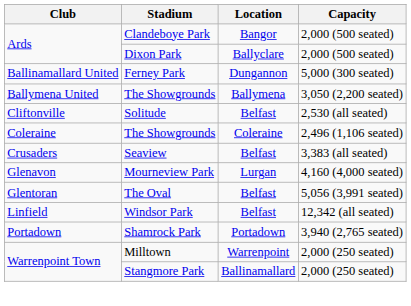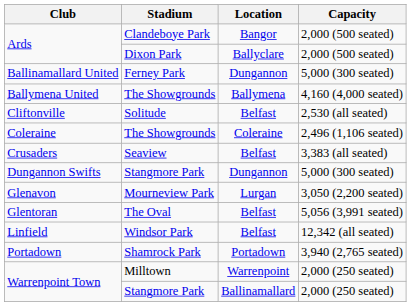 <table class="wikitable sortable">
 <tr>
 <th>Club</th>
 <th>Stadium</th>
 <th>Location</th>
 <th>Capacity</th>
 </tr>
 <tr>
 <td rowspan=2><a href='#'>Ards</a></td>
 <td><a href='#'>Clandeboye Park</a></td>
 <td style="text-align:center;"><a href='#'>Bangor</a></td>
 <td>2,000 (500 seated)</td>
 </tr>
 <tr>
 <td><a href='#'>Dixon Park</a></td>
 <td style="text-align:center;"><a href='#'>Ballyclare</a></td>
 <td>2,000 (500 seated)</td>
 </tr>
 <tr>
 <td><a href='#'>Ballinamallard United</a></td>
 <td><a href='#'>Ferney Park</a></td>
 <td style="text-align:center;"><a href='#'>Dungannon</a></td>
 <td>5,000 (300 seated)</td>
 </tr>
 <tr>
 <td><a href='#'>Ballymena United</a></td>
 <td><a href='#'>The Showgrounds</a></td>
 <td style="text-align:center;"><a href='#'>Ballymena</a></td>
-<td>3,050 (2,200 seated)</td>
+<td>4,160 (4,000 seated)</td>
 </tr>
 <tr>
 <td><a href='#'>Cliftonville</a></td>
 <td><a href='#'>Solitude</a></td>
 <td style="text-align:center;"><a href='#'>Belfast</a></td>
 <td>2,530 (all seated)</td>
 </tr>
 <tr>
 <td><a href='#'>Coleraine</a></td>
 <td><a href='#'>The Showgrounds</a></td>
 <td style="text-align:center;"><a href='#'>Coleraine</a></td>
 <td>2,496 (1,106 seated)</td>
 </tr>
 <tr>
 <td><a href='#'>Crusaders</a></td>
 <td><a href='#'>Seaview</a></td>
 <td style="text-align:center;"><a href='#'>Belfast</a></td>
 <td>3,383 (all seated)</td>
 </tr>
 <tr>
+<td><a href='#'>Dungannon Swifts</a></td>
+<td><a href='#'>Stangmore Park</a></td>
+<td style="text-align:center;"><a href='#'>Dungannon</a></td>
+<td>5,000 (300 seated)</td>
+</tr>
+<tr>
 <td><a href='#'>Glenavon</a></td>
 <td><a href='#'>Mourneview Park</a></td>
 <td style="text-align:center;"><a href='#'>Lurgan</a></td>
-<td>4,160 (4,000 seated)</td>
+<td>3,050 (2,200 seated)</td>
 </tr>
 <tr>
 <td><a href='#'>Glentoran</a></td>
 <td><a href='#'>The Oval</a></td>
 <td style="text-align:center;"><a href='#'>Belfast</a></td>
 <td>5,056 (3,991 seated)</td>
 </tr>
 <tr>
 <td><a href='#'>Linfield</a></td>
 <td><a href='#'>Windsor Park</a></td>
 <td style="text-align:center;"><a href='#'>Belfast</a></td>
 <td>12,342 (all seated)</td>
 </tr>
 <tr>
 <td><a href='#'>Portadown</a></td>
 <td><a href='#'>Shamrock Park</a></td>
 <td style="text-align:center;"><a href='#'>Portadown</a></td>
 <td>3,940 (2,765 seated)</td>
 </tr>
 <tr>
 <td rowspan=2><a href='#'>Warrenpoint Town</a></td>
 <td>Milltown</td>
 <td style="text-align:center;"><a href='#'>Warrenpoint</a></td>
 <td>2,000 (250 seated)</td>
 </tr>
 <tr>
 <td><a href='#'>Stangmore Park</a></td>
 <td style="text-align:center;"><a href='#'>Ballinamallard</a></td>
 <td>2,000 (250 seated)</td>
 </tr>
 </table>
